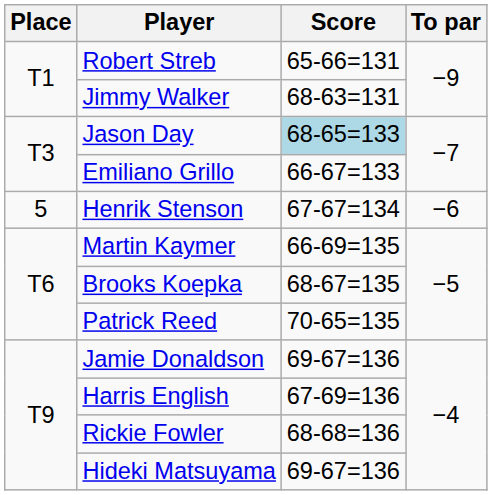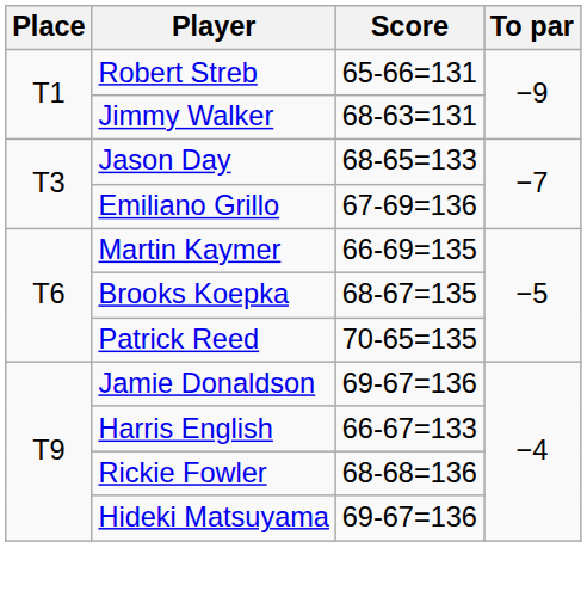 <table class="wikitable">
 <tr>
 <th>Place</th>
 <th>Player</th>
 <th>Score</th>
 <th>To par</th>
 </tr>
 <tr>
 <td rowspan=2 align=center>T1</td>
 <td> <a href='#'>Robert Streb</a></td>
 <td>65-66=131</td>
 <td rowspan=2 align=center>−9</td>
 </tr>
 <tr>
 <td> <a href='#'>Jimmy Walker</a></td>
 <td>68-63=131</td>
 </tr>
 <tr>
 <td rowspan=2 align=center>T3</td>
 <td> <a href='#'>Jason Day</a></td>
-<td style="background: lightblue;">68-65=133</td>
+<td>68-65=133</td>
 <td rowspan=2 align=center>−7</td>
 </tr>
 <tr>
 <td> <a href='#'>Emiliano Grillo</a></td>
-<td>66-67=133</td>
-</tr>
-<tr>
-<td align=center>5</td>
-<td> <a href='#'>Henrik Stenson</a></td>
-<td>67-67=134</td>
-<td align=center>−6</td>
+<td>67-69=136</td>
 </tr>
 <tr>
 <td rowspan=3 align=center>T6</td>
 <td> <a href='#'>Martin Kaymer</a></td>
 <td>66-69=135</td>
 <td rowspan=3 align=center>−5</td>
 </tr>
 <tr>
 <td> <a href='#'>Brooks Koepka</a></td>
 <td>68-67=135</td>
 </tr>
 <tr>
 <td> <a href='#'>Patrick Reed</a></td>
 <td>70-65=135</td>
 </tr>
 <tr>
 <td rowspan=4 align=center>T9</td>
 <td> <a href='#'>Jamie Donaldson</a></td>
 <td>69-67=136</td>
 <td rowspan=4 align=center>−4</td>
 </tr>
 <tr>
 <td> <a href='#'>Harris English</a></td>
-<td>67-69=136</td>
+<td>66-67=133</td>
 </tr>
 <tr>
 <td> <a href='#'>Rickie Fowler</a></td>
 <td>68-68=136</td>
 </tr>
 <tr>
 <td> <a href='#'>Hideki Matsuyama</a></td>
 <td>69-67=136</td>
 </tr>
 </table>
